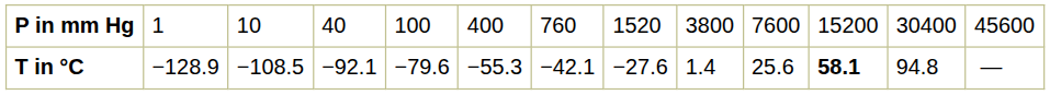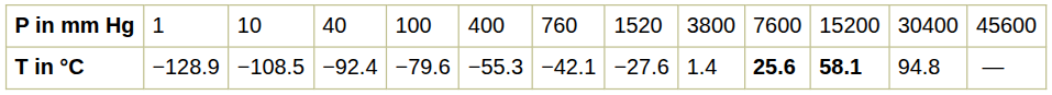 <table border="1" cellspacing="0" cellpadding="6" style="margin: 0 0 0 0.5em; background: white; border-collapse: collapse; border-color: #C0C090;">
 <tr>
 <td><strong>P in mm Hg</strong></td>
 <td>1</td>
 <td>10</td>
 <td>40</td>
 <td>100</td>
 <td>400</td>
 <td>760</td>
 <td>1520</td>
 <td>3800</td>
 <td>7600</td>
 <td>15200</td>
 <td>30400</td>
 <td>45600</td>
 </tr>
 <tr>
 <td><strong>T in °C</strong></td>
 <td>−128.9</td>
 <td>−108.5</td>
-<td>−92.1</td>
+<td>−92.4</td>
 <td>−79.6</td>
 <td>−55.3</td>
 <td>−42.1</td>
 <td>−27.6</td>
 <td>1.4</td>
-<td>25.6</td>
+<td><strong>25.6</strong></td>
 <td><strong>58.1</strong></td>
 <td>94.8</td>
 <td> —</td>
 </tr>
 </table>
